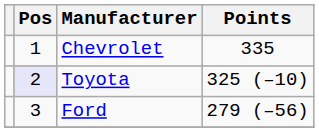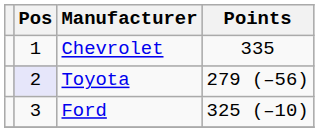 <table class="wikitable" style="font-size: 95%;">
 <tr>
 <th></th>
 <th>Pos</th>
 <th>Manufacturer</th>
 <th>Points</th>
 </tr>
 <tr>
 <td align="left"></td>
 <td style="text-align:center;">1</td>
 <td><a href='#'>Chevrolet</a></td>
 <td style="text-align:center;">335</td>
 </tr>
 <tr>
 <td align="left"></td>
 <td style="background: lavender; text-align:center;">2</td>
 <td><a href='#'>Toyota</a></td>
-<td style="text-align:center;">325 (–10)</td>
+<td style="text-align:center;">279 (–56)</td>
 </tr>
 <tr>
 <td align="left"></td>
 <td style="text-align:center;">3</td>
 <td><a href='#'>Ford</a></td>
-<td style="text-align:center;">279 (–56)</td>
+<td style="text-align:center;">325 (–10)</td>
 </tr>
 <tr class="sortbottom">
 </tr>
 </table>
